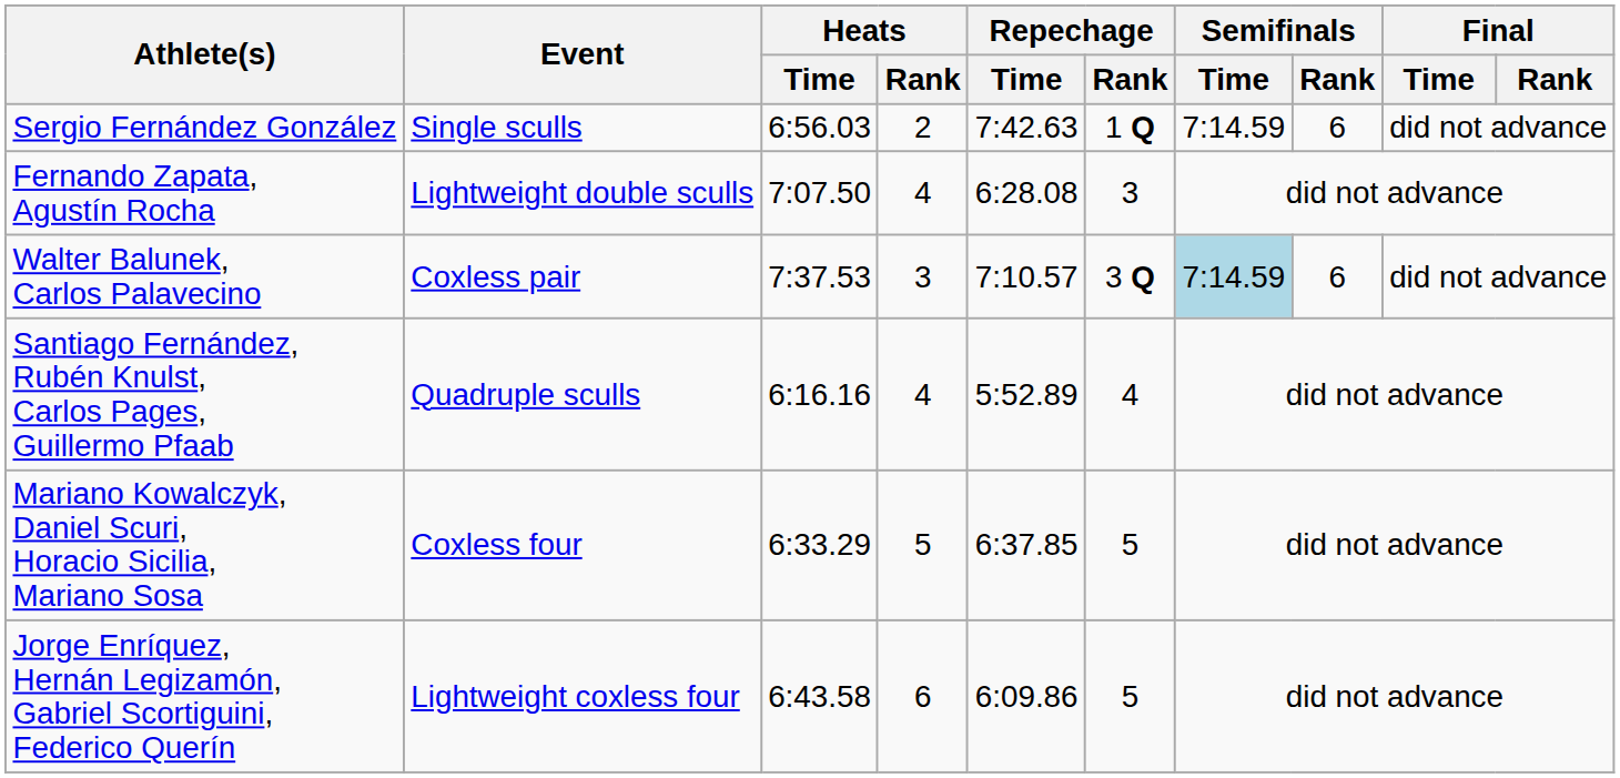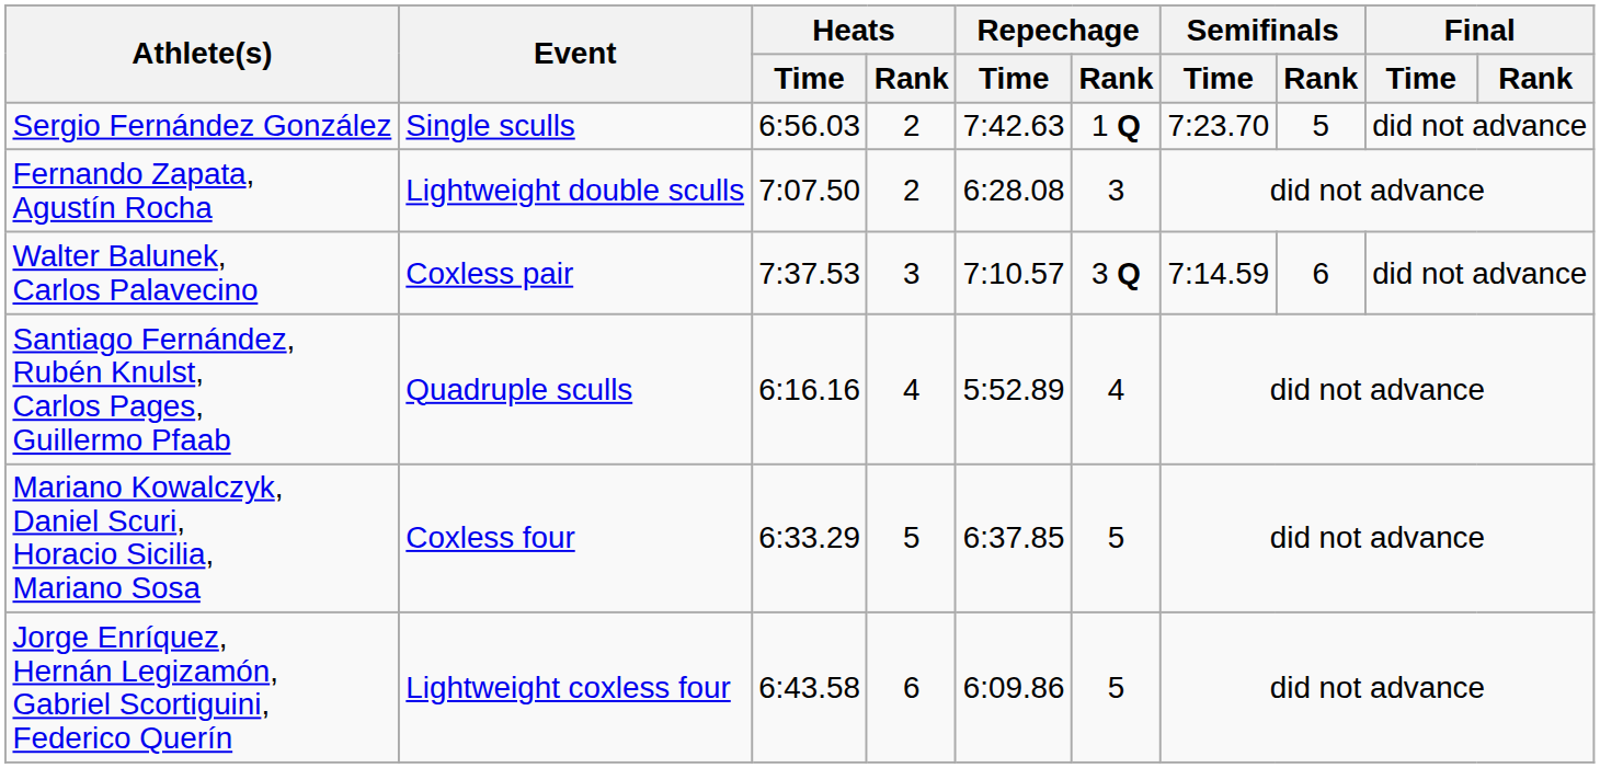 <table class="wikitable" style="font-size:90%">
 <tr>
 <th rowspan="2">Athlete(s)</th>
 <th rowspan="2">Event</th>
 <th colspan="2">Heats</th>
 <th colspan="2">Repechage</th>
 <th colspan="2">Semifinals</th>
 <th colspan="2">Final</th>
 </tr>
 <tr>
 <th>Time</th>
 <th>Rank</th>
 <th>Time</th>
 <th>Rank</th>
 <th>Time</th>
 <th>Rank</th>
 <th>Time</th>
 <th>Rank</th>
 </tr>
 <tr>
 <td><a href='#'>Sergio Fernández González</a></td>
 <td><a href='#'>Single sculls</a></td>
 <td align="center">6:56.03</td>
 <td align="center">2</td>
 <td align="center">7:42.63</td>
 <td align="center">1 <strong>Q</strong></td>
-<td align="center">7:14.59</td>
-<td align="center">6</td>
+<td align="center">7:23.70</td>
+<td align="center">5</td>
 <td align="center" colspan=2>did not advance</td>
 </tr>
 <tr>
 <td><a href='#'>Fernando Zapata</a>, <br><a href='#'>Agustín Rocha</a></td>
 <td><a href='#'>Lightweight double sculls</a></td>
 <td align="center">7:07.50</td>
-<td align="center">4</td>
+<td align="center">2</td>
 <td align="center">6:28.08</td>
 <td align="center">3</td>
 <td align="center" colspan=4>did not advance</td>
 </tr>
 <tr>
 <td><a href='#'>Walter Balunek</a>, <br><a href='#'>Carlos Palavecino</a></td>
 <td><a href='#'>Coxless pair</a></td>
 <td align="center">7:37.53</td>
 <td align="center">3</td>
 <td align="center">7:10.57</td>
 <td align="center">3 <strong>Q</strong></td>
-<td align="center" style="background: lightblue;">7:14.59</td>
+<td align="center">7:14.59</td>
 <td align="center">6</td>
 <td align="center" colspan=2>did not advance</td>
 </tr>
 <tr>
 <td><a href='#'>Santiago Fernández</a>, <br><a href='#'>Rubén Knulst</a>, <br><a href='#'>Carlos Pages</a>, <br><a href='#'>Guillermo Pfaab</a></td>
 <td><a href='#'>Quadruple sculls</a></td>
 <td align="center">6:16.16</td>
 <td align="center">4</td>
 <td align="center">5:52.89</td>
 <td align="center">4</td>
 <td align="center" colspan=4>did not advance</td>
 </tr>
 <tr>
 <td><a href='#'>Mariano Kowalczyk</a>, <br><a href='#'>Daniel Scuri</a>, <br><a href='#'>Horacio Sicilia</a>, <br><a href='#'>Mariano Sosa</a></td>
 <td><a href='#'>Coxless four</a></td>
 <td align="center">6:33.29</td>
 <td align="center">5</td>
 <td align="center">6:37.85</td>
 <td align="center">5</td>
 <td align="center" colspan=4>did not advance</td>
 </tr>
 <tr>
 <td><a href='#'>Jorge Enríquez</a>, <br><a href='#'>Hernán Legizamón</a>, <br><a href='#'>Gabriel Scortiguini</a>, <br><a href='#'>Federico Querín</a></td>
 <td><a href='#'>Lightweight coxless four</a></td>
 <td align="center">6:43.58</td>
 <td align="center">6</td>
 <td align="center">6:09.86</td>
 <td align="center">5</td>
 <td align="center" colspan=4>did not advance</td>
 </tr>
 </table>
